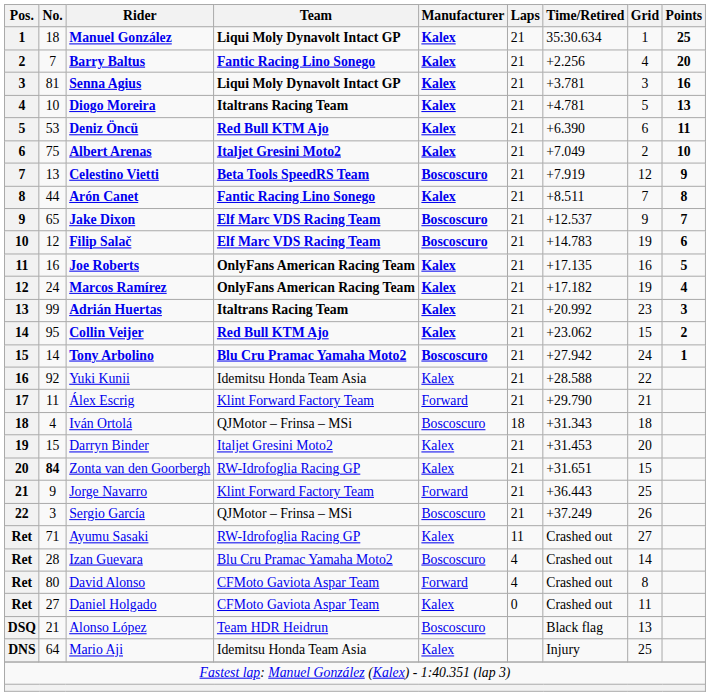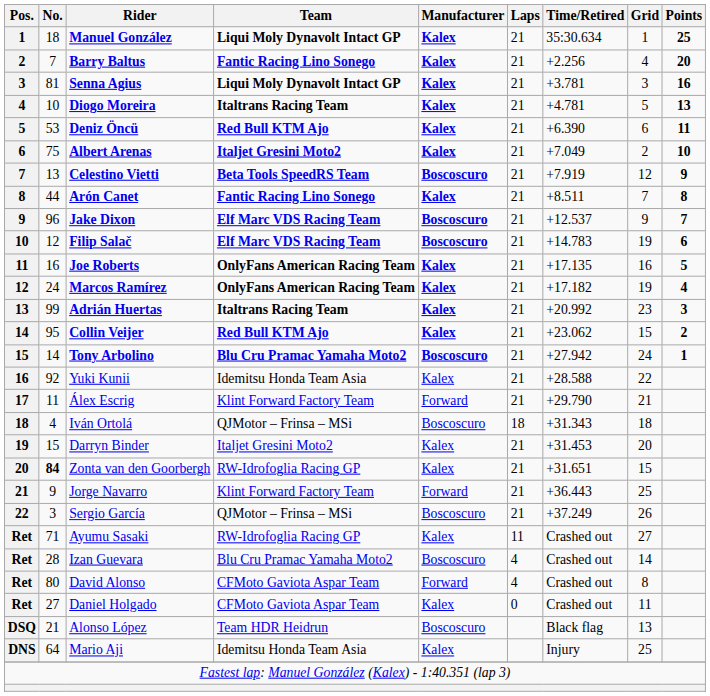 <table class="wikitable sortable" style="font-size: 85%;">
 <tr>
 <th>Pos.</th>
 <th>No.</th>
 <th>Rider</th>
 <th>Team</th>
 <th>Manufacturer</th>
 <th>Laps</th>
 <th>Time/Retired</th>
 <th>Grid</th>
 <th>Points</th>
 </tr>
 <tr>
 <th scope="row">1</th>
 <td align="center">18</td>
 <td><strong> <a href='#'>Manuel González</a></strong></td>
 <td><strong>Liqui Moly Dynavolt Intact GP</strong></td>
 <td><strong><a href='#'>Kalex</a></strong></td>
 <td>21</td>
 <td>35:30.634</td>
 <td align="center">1</td>
 <td align="center"><strong>25</strong></td>
 </tr>
 <tr>
 <th scope="row">2</th>
 <td align="center">7</td>
 <td><strong> <a href='#'>Barry Baltus</a></strong></td>
 <td><a href='#'><strong>Fantic Racing Lino Sonego</strong></a></td>
 <td><strong><a href='#'>Kalex</a></strong></td>
 <td>21</td>
 <td>+2.256</td>
 <td align="center">4</td>
 <td align="center"><strong>20</strong></td>
 </tr>
 <tr>
 <th scope="row">3</th>
 <td align="center">81</td>
 <td><strong> <a href='#'>Senna Agius</a></strong></td>
 <td><strong>Liqui Moly Dynavolt Intact GP</strong></td>
 <td><strong><a href='#'>Kalex</a></strong></td>
 <td>21</td>
 <td>+3.781</td>
 <td align="center">3</td>
 <td align="center"><strong>16</strong></td>
 </tr>
 <tr>
 <th scope="row">4</th>
 <td align="center">10</td>
 <td> <strong><a href='#'>Diogo Moreira</a></strong></td>
 <td><strong>Italtrans Racing Team</strong></td>
 <td><strong><a href='#'>Kalex</a></strong></td>
 <td>21</td>
 <td>+4.781</td>
 <td align="center">5</td>
 <td align="center"><strong>13</strong></td>
 </tr>
 <tr>
 <th scope="row">5</th>
 <td align="center">53</td>
 <td><strong> <a href='#'>Deniz Öncü</a></strong></td>
 <td><a href='#'><strong>Red Bull KTM Ajo</strong></a></td>
 <td><strong><a href='#'>Kalex</a></strong></td>
 <td>21</td>
 <td>+6.390</td>
 <td align="center">6</td>
 <td align="center"><strong>11</strong></td>
 </tr>
 <tr>
 <th scope="row">6</th>
 <td align="center">75</td>
 <td><strong> <a href='#'>Albert Arenas</a></strong></td>
 <td><a href='#'><strong>Italjet Gresini Moto2</strong></a></td>
 <td><strong><a href='#'>Kalex</a></strong></td>
 <td>21</td>
 <td>+7.049</td>
 <td align="center">2</td>
 <td align="center"><strong>10</strong></td>
 </tr>
 <tr>
 <th scope="row">7</th>
 <td align="center">13</td>
 <td><strong> <a href='#'>Celestino Vietti</a></strong></td>
 <td><a href='#'><strong>Beta Tools SpeedRS Team</strong></a></td>
 <td><a href='#'><strong>Boscoscuro</strong></a></td>
 <td>21</td>
 <td>+7.919</td>
 <td align="center">12</td>
 <td align="center"><strong>9</strong></td>
 </tr>
 <tr>
 <th scope="row">8</th>
 <td align="center">44</td>
 <td><strong> <a href='#'>Arón Canet</a></strong></td>
 <td><a href='#'><strong>Fantic Racing Lino Sonego</strong></a></td>
 <td><strong><a href='#'>Kalex</a></strong></td>
 <td>21</td>
 <td>+8.511</td>
 <td align="center">7</td>
 <td align="center"><strong>8</strong></td>
 </tr>
 <tr>
 <th scope="row">9</th>
-<td align="center">65</td>
+<td align="center">96</td>
 <td> <strong><a href='#'>Jake Dixon</a></strong></td>
 <td><strong><a href='#'>Elf Marc VDS Racing Team</a></strong></td>
 <td><strong><a href='#'>Boscoscuro</a></strong></td>
 <td>21</td>
 <td>+12.537</td>
 <td align="center">9</td>
 <td align="center"><strong>7</strong></td>
 </tr>
 <tr>
 <th scope="row">10</th>
 <td align="center">12</td>
 <td> <strong><a href='#'>Filip Salač</a></strong></td>
 <td><strong><a href='#'>Elf Marc VDS Racing Team</a></strong></td>
 <td><strong><a href='#'>Boscoscuro</a></strong></td>
 <td>21</td>
 <td>+14.783</td>
 <td align="center">19</td>
 <td align="center"><strong>6</strong></td>
 </tr>
 <tr>
 <th scope="row">11</th>
 <td align="center">16</td>
 <td> <strong><a href='#'>Joe Roberts</a></strong></td>
 <td><strong>OnlyFans American Racing Team</strong></td>
 <td><strong><a href='#'>Kalex</a></strong></td>
 <td>21</td>
 <td>+17.135</td>
 <td align="center">16</td>
 <td align="center"><strong>5</strong></td>
 </tr>
 <tr>
 <th scope="row">12</th>
 <td align="center">24</td>
 <td><strong> <a href='#'>Marcos Ramírez</a></strong></td>
 <td><strong>OnlyFans American Racing Team</strong></td>
 <td><strong><a href='#'>Kalex</a></strong></td>
 <td>21</td>
 <td>+17.182</td>
 <td align="center">19</td>
 <td align="center"><strong>4</strong></td>
 </tr>
 <tr>
 <th scope="row">13</th>
 <td align="center">99</td>
 <td> <strong><a href='#'>Adrián Huertas</a></strong></td>
 <td><strong>Italtrans Racing Team</strong></td>
 <td><strong><a href='#'>Kalex</a></strong></td>
 <td>21</td>
 <td>+20.992</td>
 <td align="center">23</td>
 <td align="center"><strong>3</strong></td>
 </tr>
 <tr>
 <th scope="row">14</th>
 <td align="center">95</td>
 <td> <strong><a href='#'>Collin Veijer</a></strong></td>
 <td><strong><a href='#'>Red Bull KTM Ajo</a></strong></td>
 <td><strong><a href='#'>Kalex</a></strong></td>
 <td>21</td>
 <td>+23.062</td>
 <td align="center">15</td>
 <td align="center"><strong>2</strong></td>
 </tr>
 <tr>
 <th scope="row">15</th>
 <td align="center">14</td>
 <td> <strong><a href='#'>Tony Arbolino</a></strong></td>
 <td><strong><a href='#'>Blu Cru Pramac Yamaha Moto2</a></strong></td>
 <td><strong><a href='#'>Boscoscuro</a></strong></td>
 <td>21</td>
 <td>+27.942</td>
 <td align="center">24</td>
 <td align="center"><strong>1</strong></td>
 </tr>
 <tr>
 <th scope="row">16</th>
 <td align="center">92</td>
 <td> <a href='#'>Yuki Kunii</a></td>
 <td>Idemitsu Honda Team Asia</td>
 <td><a href='#'>Kalex</a></td>
 <td>21</td>
 <td>+28.588</td>
 <td align="center">22</td>
 <td align="center"></td>
 </tr>
 <tr>
 <th scope="row">17</th>
 <td align="center">11</td>
 <td> <a href='#'>Álex Escrig</a></td>
 <td><a href='#'>Klint Forward Factory Team</a></td>
 <td><a href='#'>Forward</a></td>
 <td>21</td>
 <td>+29.790</td>
 <td align="center">21</td>
 <td align="center"></td>
 </tr>
 <tr>
 <th scope="row">18</th>
 <td align="center">4</td>
 <td> <a href='#'>Iván Ortolá</a></td>
 <td>QJMotor – Frinsa – MSi</td>
 <td><a href='#'>Boscoscuro</a></td>
 <td>18</td>
 <td>+31.343</td>
 <td align="center">18</td>
 <td align="center"></td>
 </tr>
 <tr>
 <th scope="row">19</th>
 <td align="center">15</td>
 <td> <a href='#'>Darryn Binder</a></td>
 <td><a href='#'>Italjet Gresini Moto2</a></td>
 <td><a href='#'>Kalex</a></td>
 <td>21</td>
 <td>+31.453</td>
 <td align="center">20</td>
 <td align="center"></td>
 </tr>
 <tr>
 <th scope="row">20</th>
 <td align="center"><strong>84</strong></td>
 <td> <a href='#'>Zonta van den Goorbergh</a></td>
 <td><a href='#'>RW-Idrofoglia Racing GP</a></td>
 <td><a href='#'>Kalex</a></td>
 <td>21</td>
 <td>+31.651</td>
 <td align="center">15</td>
 <td align="center"></td>
 </tr>
 <tr>
 <th scope="row">21</th>
 <td align="center">9</td>
 <td> <a href='#'>Jorge Navarro</a></td>
 <td><a href='#'>Klint Forward Factory Team</a></td>
 <td><a href='#'>Forward</a></td>
 <td>21</td>
 <td>+36.443</td>
 <td align="center">25</td>
 <td align="center"></td>
 </tr>
 <tr>
 <th scope="row">22</th>
 <td align="center">3</td>
 <td> <a href='#'>Sergio García</a></td>
 <td>QJMotor – Frinsa – MSi</td>
 <td><a href='#'>Boscoscuro</a></td>
 <td>21</td>
 <td>+37.249</td>
 <td align="center">26</td>
 <td align="center"></td>
 </tr>
 <tr>
 <th scope="row">Ret</th>
 <td align="center">71</td>
 <td> <a href='#'>Ayumu Sasaki</a></td>
 <td><a href='#'>RW-Idrofoglia Racing GP</a></td>
 <td><a href='#'>Kalex</a></td>
 <td>11</td>
 <td>Crashed out</td>
 <td align="center">27</td>
 <td align="center"></td>
 </tr>
 <tr>
 <th scope="row">Ret</th>
 <td align="center">28</td>
 <td> <a href='#'>Izan Guevara</a></td>
 <td><a href='#'>Blu Cru Pramac Yamaha Moto2</a></td>
 <td><a href='#'>Boscoscuro</a></td>
 <td>4</td>
 <td>Crashed out</td>
 <td align="center">14</td>
 <td align="center"></td>
 </tr>
 <tr>
 <th scope ="row">Ret</th>
 <td align="center">80</td>
 <td> <a href='#'>David Alonso</a></td>
 <td><a href='#'>CFMoto Gaviota Aspar Team</a></td>
 <td><a href='#'>Forward</a></td>
 <td>4</td>
 <td>Crashed out</td>
 <td align="center">8</td>
 <td align="center"></td>
 </tr>
 <tr>
 <th scope="row">Ret</th>
 <td align="center">27</td>
 <td> <a href='#'>Daniel Holgado</a></td>
 <td><a href='#'>CFMoto Gaviota Aspar Team</a></td>
 <td><a href='#'>Kalex</a></td>
 <td>0</td>
 <td>Crashed out</td>
 <td align="center">11</td>
 <td align="center"></td>
 </tr>
 <tr>
 <th scope ="row">DSQ</th>
 <td align="center">21</td>
 <td> <a href='#'>Alonso López</a></td>
 <td><a href='#'>Team HDR Heidrun</a></td>
 <td><a href='#'>Boscoscuro</a></td>
 <td></td>
 <td>Black flag</td>
 <td align="center">13</td>
 <td align="center"></td>
 </tr>
 <tr>
 <th scope="row">DNS</th>
 <td align="center">64</td>
 <td> <a href='#'>Mario Aji</a></td>
 <td>Idemitsu Honda Team Asia</td>
 <td><a href='#'>Kalex</a></td>
 <td></td>
 <td>Injury</td>
 <td align="center">25</td>
 <td align="center"></td>
 </tr>
 <tr>
 </tr>
 <tr class="sortbottom">
 <td colspan="9" style="text-align:center"><em><a href='#'>Fastest lap</a>:  <a href='#'>Manuel González</a> (<a href='#'>Kalex</a>) - 1:40.351 (lap 3)</em></td>
 </tr>
 <tr class="sortbottom">
 <th colspan="9"></th>
 </tr>
 </table>
